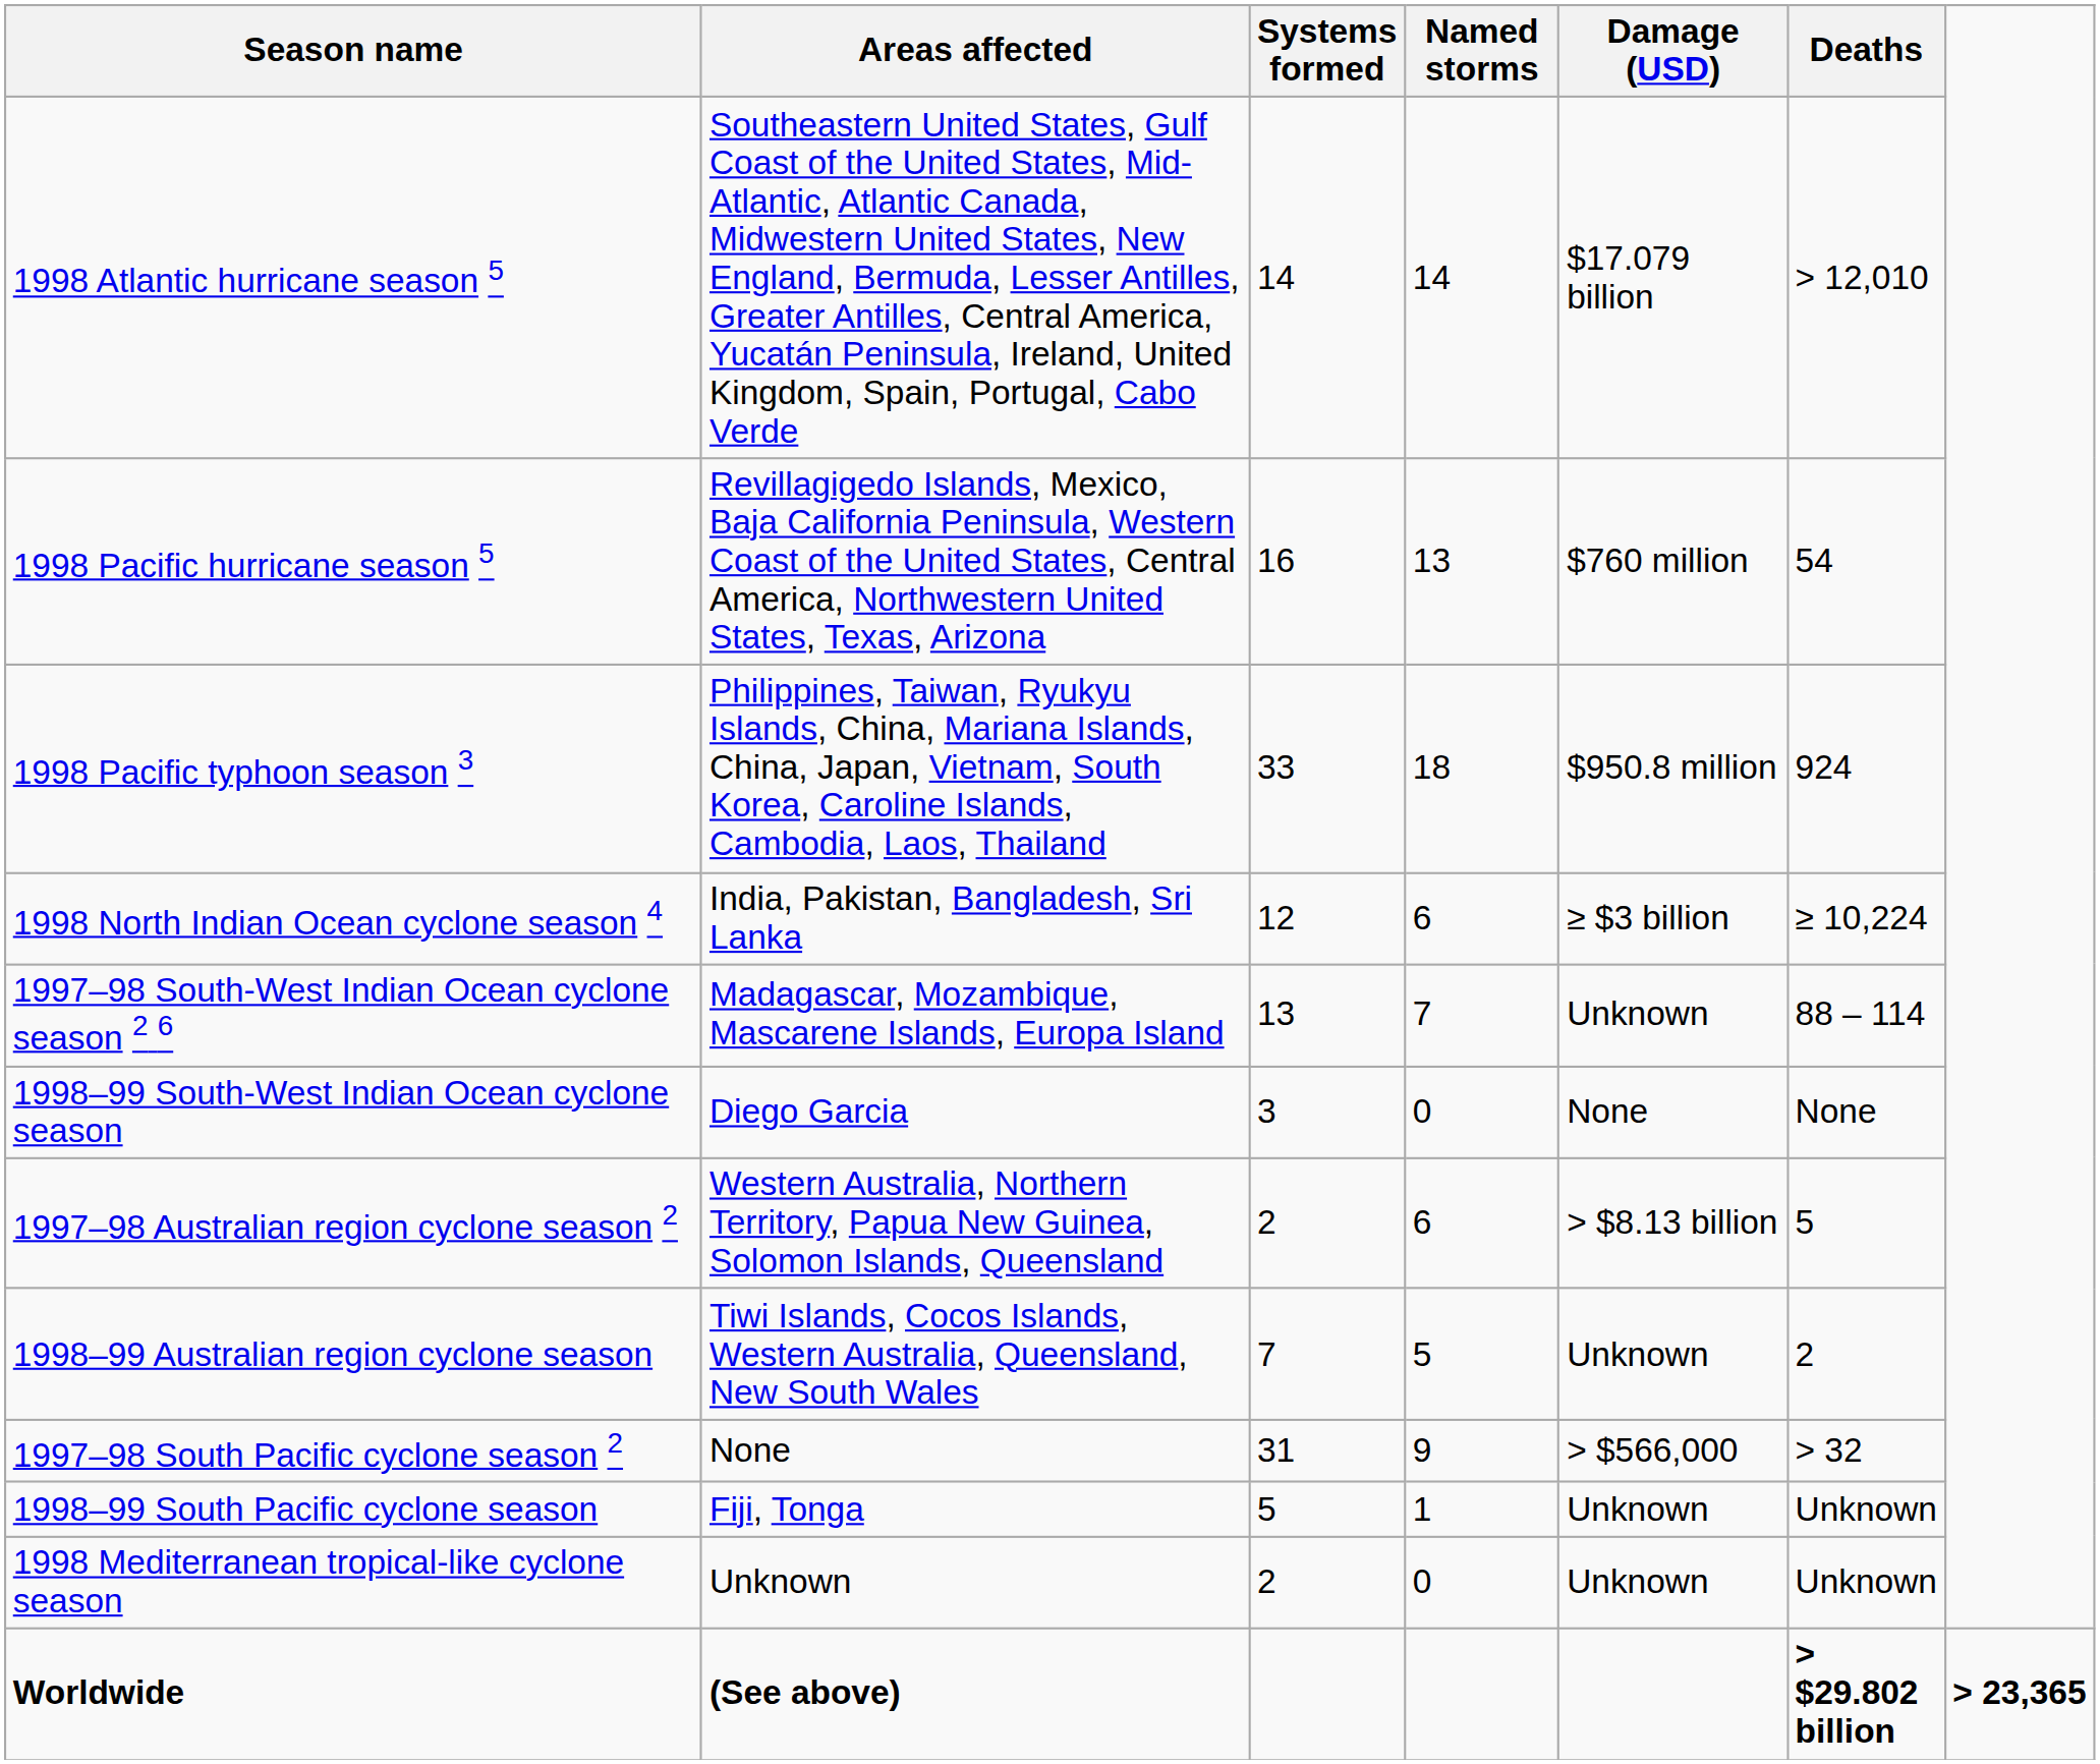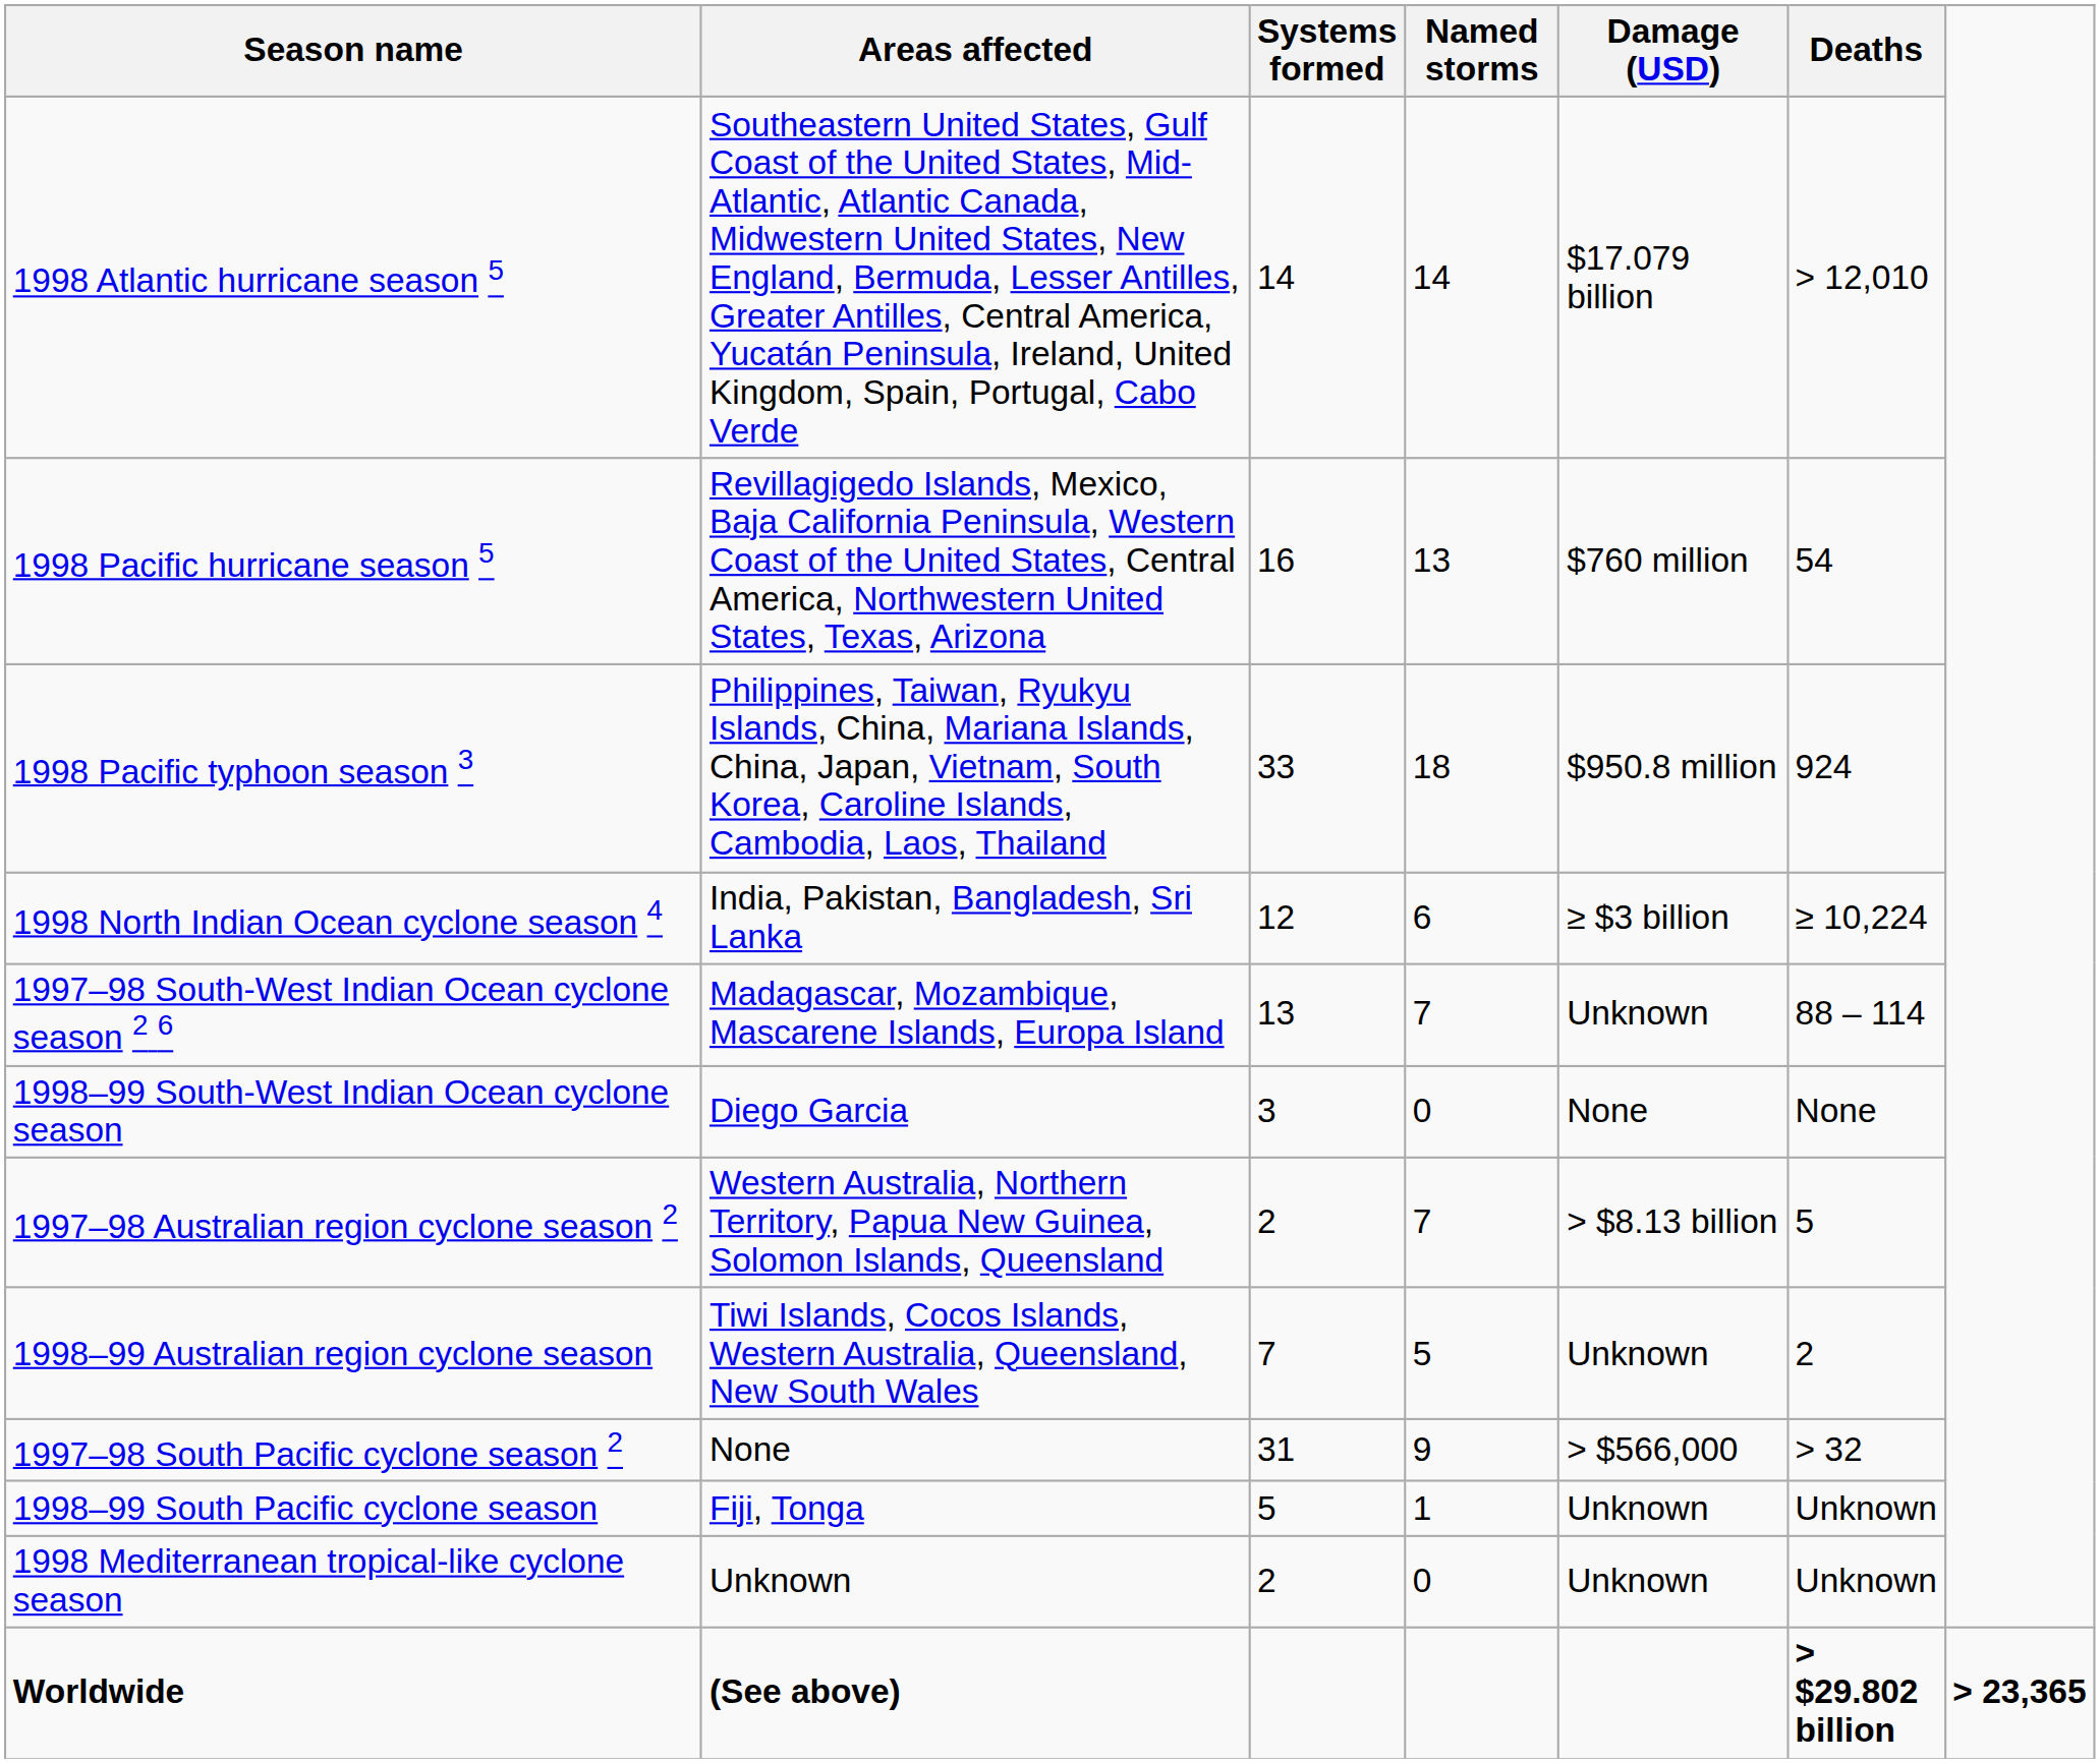 <table class="wikitable sortable">
 <tr>
 <th width="320"><strong>Season name</strong></th>
 <th width="250"><strong>Areas affected</strong></th>
 <th width="65"><strong>Systems formed</strong></th>
 <th width="65"><strong>Named storms</strong></th>
 <th width="100"><strong>Damage (<a href='#'>USD</a>)</strong></th>
 <th width="50"><strong>Deaths</strong></th>
 </tr>
 <tr>
 <td><a href='#'>1998 Atlantic hurricane season</a> <a href='#'><sup>5</sup></a></td>
 <td><a href='#'>Southeastern United States</a>, <a href='#'>Gulf Coast of the United States</a>, <a href='#'>Mid-Atlantic</a>, <a href='#'>Atlantic Canada</a>, <a href='#'>Midwestern United States</a>, <a href='#'>New England</a>, <a href='#'>Bermuda</a>, <a href='#'>Lesser Antilles</a>, <a href='#'>Greater Antilles</a>, Central America, <a href='#'>Yucatán Peninsula</a>, Ireland, United Kingdom, Spain, Portugal, <a href='#'>Cabo Verde</a></td>
 <td>14</td>
 <td>14</td>
 <td>$17.079 billion</td>
 <td>> 12,010</td>
 </tr>
 <tr>
 <td><a href='#'>1998 Pacific hurricane season</a> <a href='#'><sup>5</sup></a></td>
 <td><a href='#'>Revillagigedo Islands</a>, Mexico, <a href='#'>Baja California Peninsula</a>, <a href='#'>Western Coast of the United States</a>, Central America, <a href='#'>Northwestern United States</a>, <a href='#'>Texas</a>, <a href='#'>Arizona</a></td>
 <td>16</td>
 <td>13</td>
 <td>$760 million</td>
 <td>54</td>
 </tr>
 <tr>
 <td><a href='#'>1998 Pacific typhoon season</a> <a href='#'><sup>3</sup></a></td>
 <td><a href='#'>Philippines</a>, <a href='#'>Taiwan</a>, <a href='#'>Ryukyu Islands</a>, China, <a href='#'>Mariana Islands</a>, China, Japan, <a href='#'>Vietnam</a>, <a href='#'>South Korea</a>, <a href='#'>Caroline Islands</a>, <a href='#'>Cambodia</a>, <a href='#'>Laos</a>, <a href='#'>Thailand</a></td>
 <td>33</td>
 <td>18</td>
 <td>$950.8 million</td>
 <td>924</td>
 </tr>
 <tr>
 <td><a href='#'>1998 North Indian Ocean cyclone season</a> <a href='#'><sup>4</sup></a></td>
 <td>India, Pakistan, <a href='#'>Bangladesh</a>, <a href='#'>Sri Lanka</a></td>
 <td>12</td>
 <td>6</td>
 <td>≥ $3 billion</td>
 <td>≥ 10,224</td>
 </tr>
 <tr>
 <td><a href='#'>1997–98 South-West Indian Ocean cyclone season</a> <a href='#'><sup>2</sup> <sup>6</sup></a></td>
 <td><a href='#'>Madagascar</a>, <a href='#'>Mozambique</a>, <a href='#'>Mascarene Islands</a>, <a href='#'>Europa Island</a></td>
 <td>13</td>
 <td>7</td>
 <td>Unknown</td>
 <td>88 – 114</td>
 </tr>
 <tr>
 <td><a href='#'>1998–99 South-West Indian Ocean cyclone season</a></td>
 <td><a href='#'>Diego Garcia</a></td>
 <td>3</td>
 <td>0</td>
 <td>None</td>
 <td>None</td>
 </tr>
 <tr>
 <td><a href='#'>1997–98 Australian region cyclone season</a> <a href='#'><sup>2</sup></a></td>
 <td><a href='#'>Western Australia</a>, <a href='#'>Northern Territory</a>, <a href='#'>Papua New Guinea</a>, <a href='#'>Solomon Islands</a>, <a href='#'>Queensland</a></td>
 <td>2</td>
-<td>6</td>
+<td>7</td>
 <td>> $8.13 billion</td>
 <td>5</td>
 </tr>
 <tr>
 <td><a href='#'>1998–99 Australian region cyclone season</a></td>
 <td><a href='#'>Tiwi Islands</a>, <a href='#'>Cocos Islands</a>, <a href='#'>Western Australia</a>, <a href='#'>Queensland</a>, <a href='#'>New South Wales</a></td>
 <td>7</td>
 <td>5</td>
 <td>Unknown</td>
 <td>2</td>
 </tr>
 <tr>
 <td><a href='#'>1997–98 South Pacific cyclone season</a> <a href='#'><sup>2</sup></a></td>
 <td>None</td>
 <td>31</td>
 <td>9</td>
 <td>> $566,000</td>
 <td>> 32</td>
 </tr>
 <tr>
 <td><a href='#'>1998–99 South Pacific cyclone season</a></td>
 <td><a href='#'>Fiji</a>, <a href='#'>Tonga</a></td>
 <td>5</td>
 <td>1</td>
 <td>Unknown</td>
 <td>Unknown</td>
 </tr>
 <tr>
 <td><a href='#'>1998 Mediterranean tropical-like cyclone season</a></td>
 <td>Unknown</td>
 <td>2</td>
 <td>0</td>
 <td>Unknown</td>
 <td>Unknown</td>
 </tr>
 <tr>
 <td><strong>Worldwide</strong></td>
 <td><strong>(See above)</strong></td>
 <td><strong></strong> </td>
 <td><strong></strong> </td>
 <td><strong></strong> </td>
 <td><strong>> $29.802 billion</strong></td>
 <td><strong>> 23,365</strong></td>
 </tr>
 </table>
